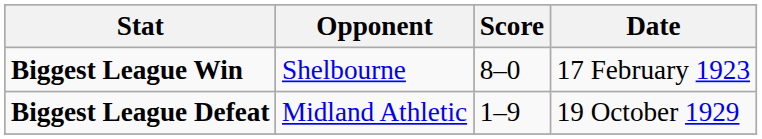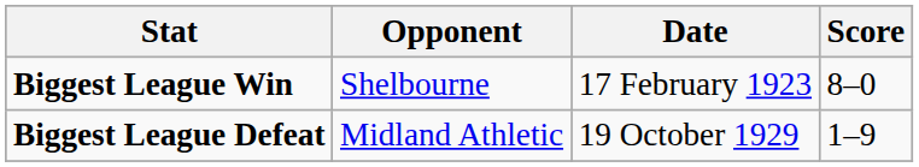 <table class="wikitable">
 <tr>
 <th>Stat</th>
 <th>Opponent</th>
+<th>Date</th>
 <th>Score</th>
-<th>Date</th>
 </tr>
 <tr>
 <td><strong>Biggest League Win</strong></td>
 <td><a href='#'>Shelbourne</a></td>
+<td>17 February <a href='#'>1923</a></td>
 <td>8–0</td>
-<td>17 February <a href='#'>1923</a></td>
 </tr>
 <tr>
 <td><strong>Biggest League Defeat</strong></td>
 <td><a href='#'>Midland Athletic</a></td>
+<td>19 October <a href='#'>1929</a></td>
 <td>1–9</td>
-<td>19 October <a href='#'>1929</a></td>
 </tr>
 </table>
